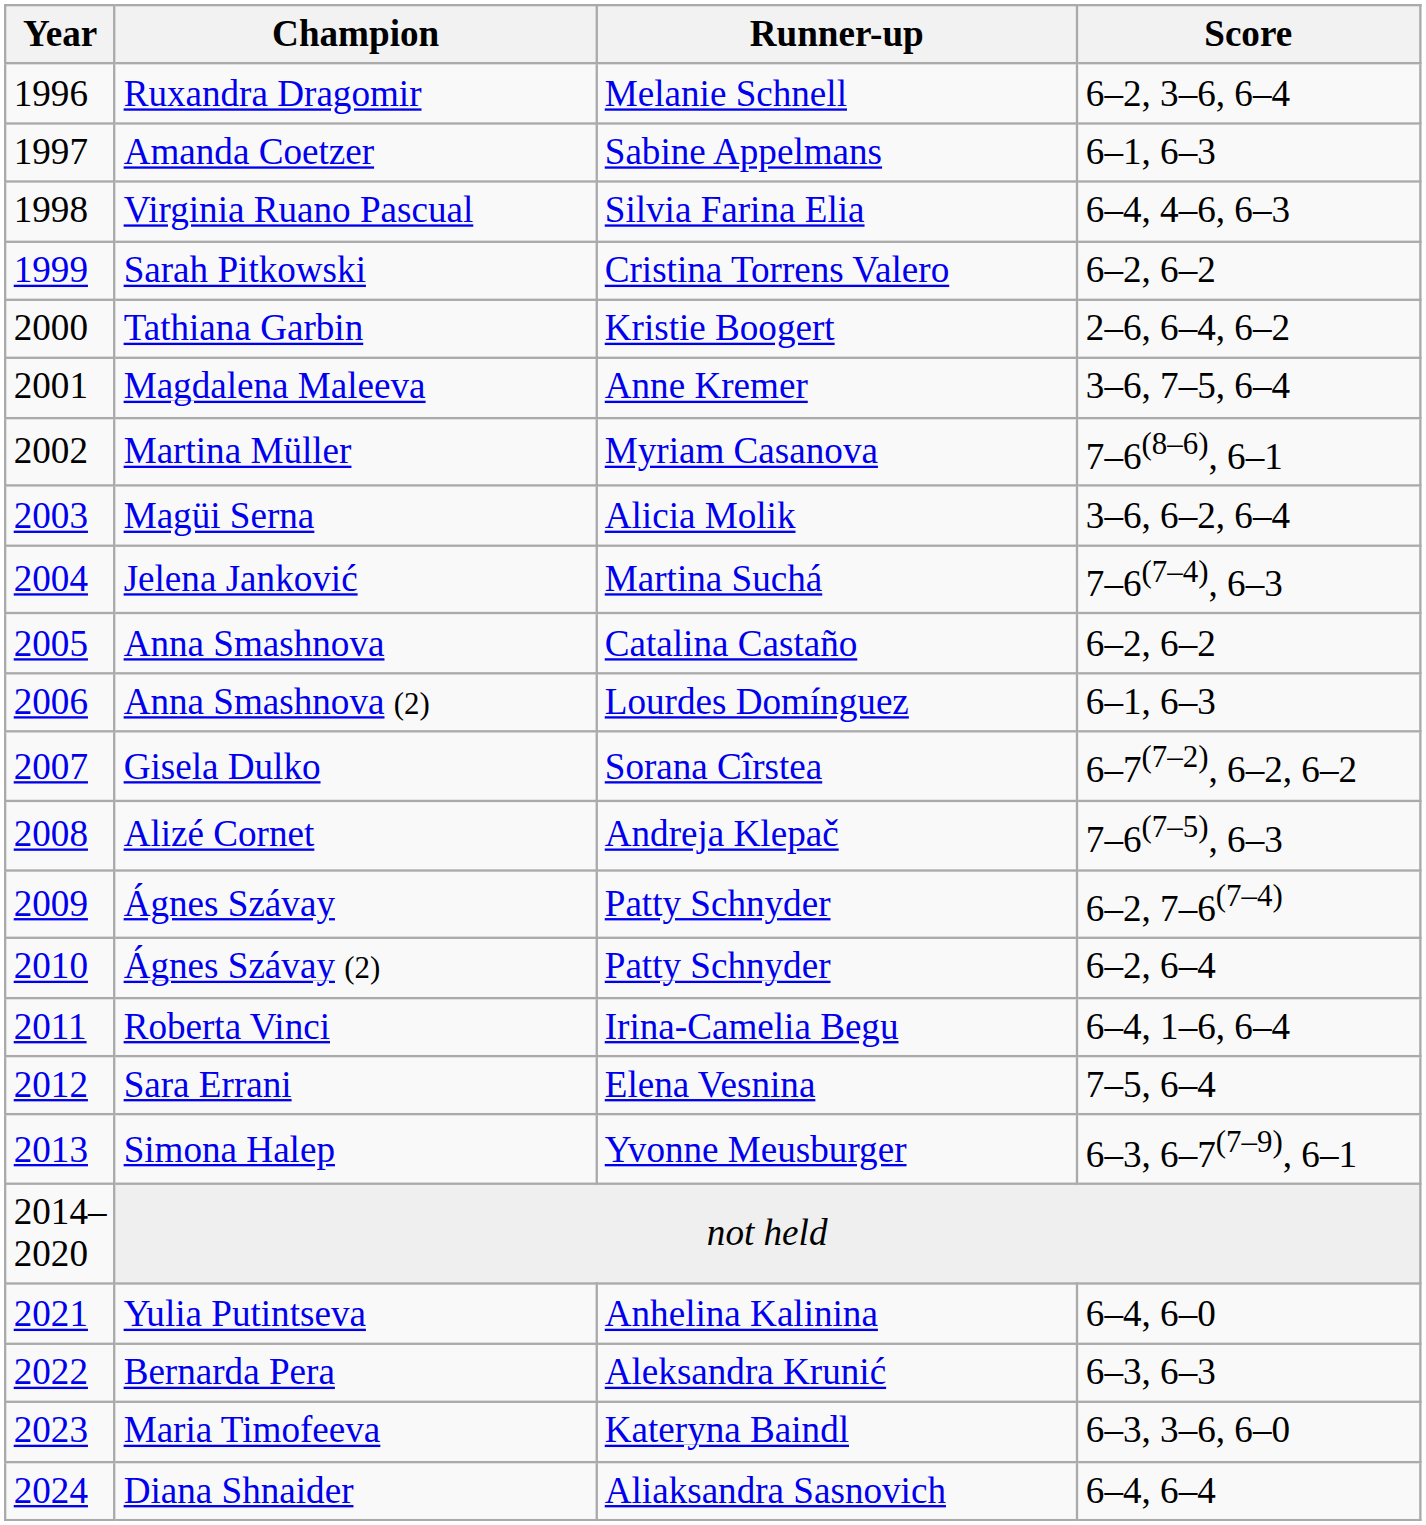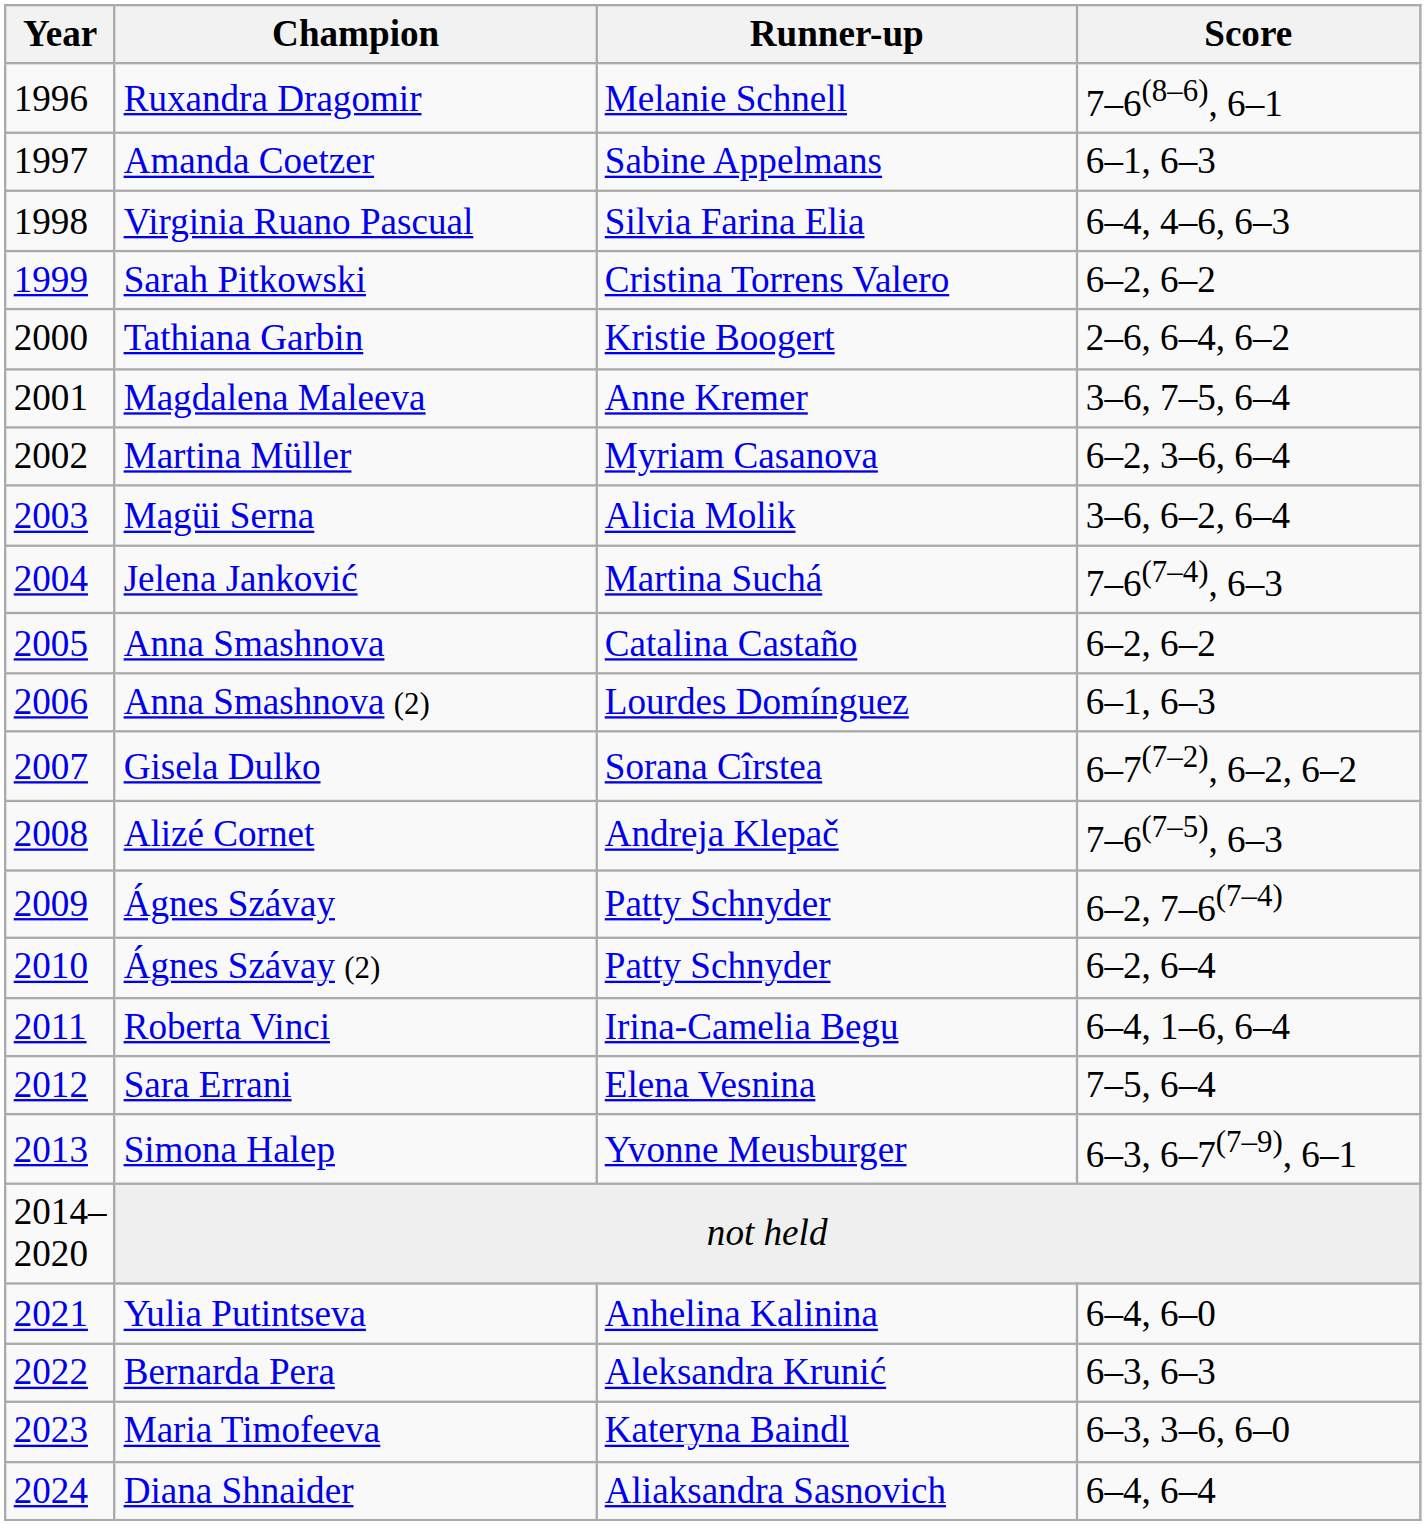 <table class="wikitable">
 <tr>
 <th style="width:40px">Year</th>
 <th style="width:200px">Champion</th>
 <th style="width:200px">Runner-up</th>
 <th style="width:140px" class="unsortable">Score</th>
 </tr>
 <tr>
 <td>1996</td>
 <td> <a href='#'>Ruxandra Dragomir</a></td>
 <td> <a href='#'>Melanie Schnell</a></td>
-<td>6–2, 3–6, 6–4</td>
+<td>7–6<sup>(8–6)</sup>, 6–1</td>
 </tr>
 <tr>
 <td>1997</td>
 <td> <a href='#'>Amanda Coetzer</a></td>
 <td> <a href='#'>Sabine Appelmans</a></td>
 <td>6–1, 6–3</td>
 </tr>
 <tr>
 <td>1998</td>
 <td> <a href='#'>Virginia Ruano Pascual</a></td>
 <td> <a href='#'>Silvia Farina Elia</a></td>
 <td>6–4, 4–6, 6–3</td>
 </tr>
 <tr>
 <td><a href='#'>1999</a></td>
 <td> <a href='#'>Sarah Pitkowski</a></td>
 <td> <a href='#'>Cristina Torrens Valero</a></td>
 <td>6–2, 6–2</td>
 </tr>
 <tr>
 <td>2000</td>
 <td> <a href='#'>Tathiana Garbin</a></td>
 <td> <a href='#'>Kristie Boogert</a></td>
 <td>2–6, 6–4, 6–2</td>
 </tr>
 <tr>
 <td>2001</td>
 <td> <a href='#'>Magdalena Maleeva</a></td>
 <td> <a href='#'>Anne Kremer</a></td>
 <td>3–6, 7–5, 6–4</td>
 </tr>
 <tr>
 <td>2002</td>
 <td> <a href='#'>Martina Müller</a></td>
 <td> <a href='#'>Myriam Casanova</a></td>
-<td>7–6<sup>(8–6)</sup>, 6–1</td>
+<td>6–2, 3–6, 6–4</td>
 </tr>
 <tr>
 <td><a href='#'>2003</a></td>
 <td> <a href='#'>Magüi Serna</a></td>
 <td> <a href='#'>Alicia Molik</a></td>
 <td>3–6, 6–2, 6–4</td>
 </tr>
 <tr>
 <td><a href='#'>2004</a></td>
 <td> <a href='#'>Jelena Janković</a></td>
 <td> <a href='#'>Martina Suchá</a></td>
 <td>7–6<sup>(7–4)</sup>, 6–3</td>
 </tr>
 <tr>
 <td><a href='#'>2005</a></td>
 <td> <a href='#'>Anna Smashnova</a></td>
 <td> <a href='#'>Catalina Castaño</a></td>
 <td>6–2, 6–2</td>
 </tr>
 <tr>
 <td><a href='#'>2006</a></td>
 <td> <a href='#'>Anna Smashnova</a> <small> (2) </small></td>
 <td> <a href='#'>Lourdes Domínguez</a></td>
 <td>6–1, 6–3</td>
 </tr>
 <tr>
 <td><a href='#'>2007</a></td>
 <td> <a href='#'>Gisela Dulko</a></td>
 <td> <a href='#'>Sorana Cîrstea</a></td>
 <td>6–7<sup>(7–2)</sup>, 6–2, 6–2</td>
 </tr>
 <tr>
 <td><a href='#'>2008</a></td>
 <td> <a href='#'>Alizé Cornet</a></td>
 <td> <a href='#'>Andreja Klepač</a></td>
 <td>7–6<sup>(7–5)</sup>, 6–3</td>
 </tr>
 <tr>
 <td><a href='#'>2009</a></td>
 <td> <a href='#'>Ágnes Szávay</a></td>
 <td> <a href='#'>Patty Schnyder</a></td>
 <td>6–2, 7–6<sup>(7–4)</sup></td>
 </tr>
 <tr>
 <td><a href='#'>2010</a></td>
 <td> <a href='#'>Ágnes Szávay</a> <small> (2) </small></td>
 <td> <a href='#'>Patty Schnyder</a></td>
 <td>6–2, 6–4</td>
 </tr>
 <tr>
 <td><a href='#'>2011</a></td>
 <td> <a href='#'>Roberta Vinci</a></td>
 <td> <a href='#'>Irina-Camelia Begu</a></td>
 <td>6–4, 1–6, 6–4</td>
 </tr>
 <tr>
 <td><a href='#'>2012</a></td>
 <td> <a href='#'>Sara Errani</a></td>
 <td> <a href='#'>Elena Vesnina</a></td>
 <td>7–5, 6–4</td>
 </tr>
 <tr>
 <td><a href='#'>2013</a></td>
 <td> <a href='#'>Simona Halep</a></td>
 <td> <a href='#'>Yvonne Meusburger</a></td>
 <td>6–3, 6–7<sup>(7–9)</sup>, 6–1</td>
 </tr>
 <tr>
 <td>2014–2020</td>
 <td colspan=4 align=center style="background:#efefef"><em>not held</em></td>
 </tr>
 <tr>
 <td><a href='#'>2021</a></td>
 <td> <a href='#'>Yulia Putintseva</a></td>
 <td> <a href='#'>Anhelina Kalinina</a></td>
 <td>6–4, 6–0</td>
 </tr>
 <tr>
 <td><a href='#'>2022</a></td>
 <td> <a href='#'>Bernarda Pera</a></td>
 <td> <a href='#'>Aleksandra Krunić</a></td>
 <td>6–3, 6–3</td>
 </tr>
 <tr>
 <td><a href='#'>2023</a></td>
 <td> <a href='#'>Maria Timofeeva</a></td>
 <td> <a href='#'>Kateryna Baindl</a></td>
 <td>6–3, 3–6, 6–0</td>
 </tr>
 <tr>
 <td><a href='#'>2024</a></td>
 <td> <a href='#'>Diana Shnaider</a></td>
 <td> <a href='#'>Aliaksandra Sasnovich</a></td>
 <td>6–4, 6–4</td>
 </tr>
 </table>
